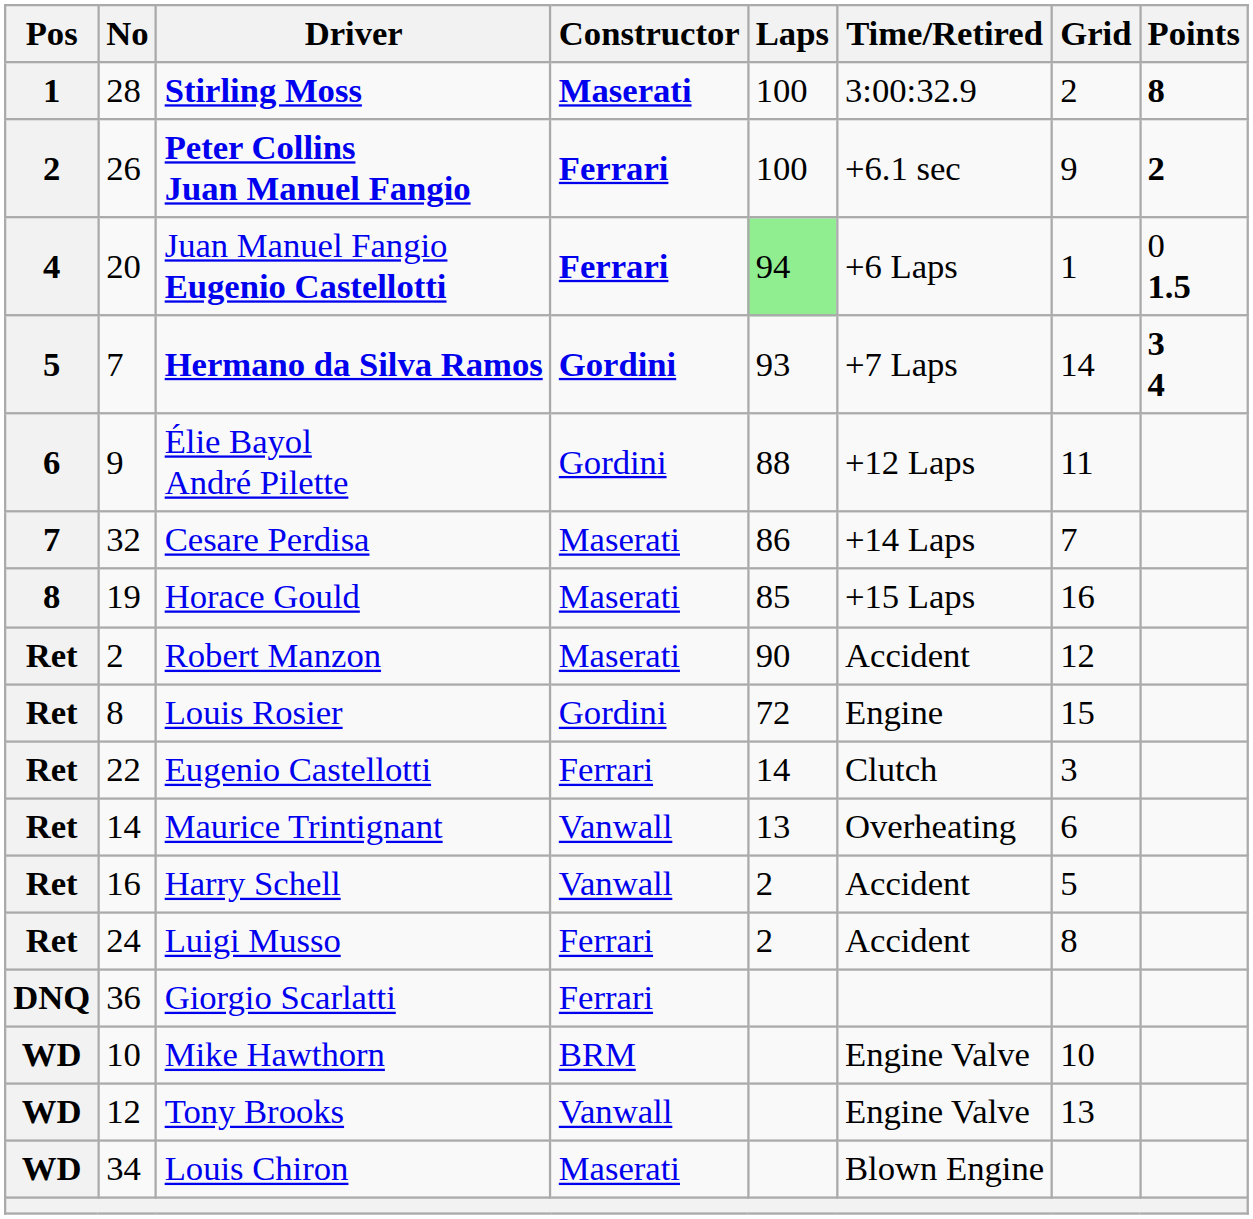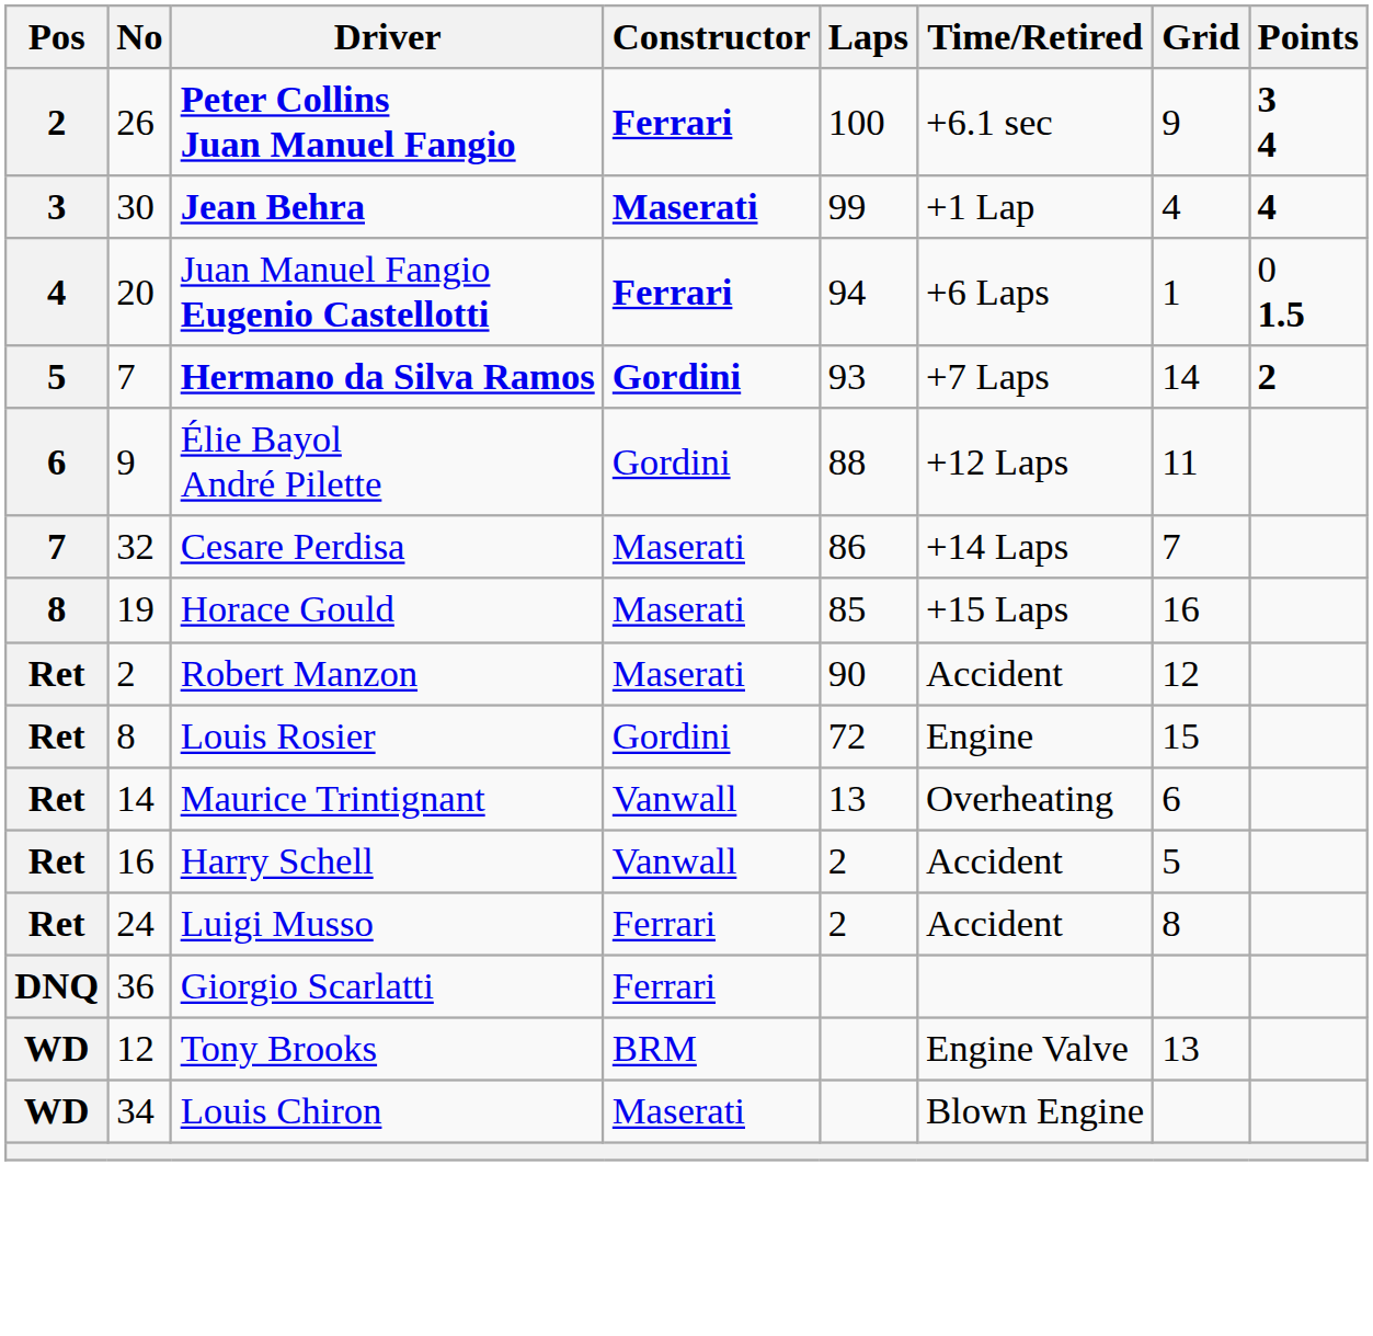 <table class="wikitable" style="font-size: 95%;">
 <tr>
 <th>Pos</th>
 <th>No</th>
 <th>Driver</th>
 <th>Constructor</th>
 <th>Laps</th>
 <th>Time/Retired</th>
 <th>Grid</th>
 <th>Points</th>
 </tr>
 <tr>
-<th>1</th>
-<td>28</td>
-<td> <strong><a href='#'>Stirling Moss</a></strong></td>
-<td><strong><a href='#'>Maserati</a></strong></td>
-<td>100</td>
-<td>3:00:32.9</td>
-<td>2</td>
-<td><strong>8</strong></td>
-</tr>
-<tr>
 <th>2</th>
 <td>26</td>
 <td> <strong><a href='#'>Peter Collins</a></strong><br> <strong><a href='#'>Juan Manuel Fangio</a></strong></td>
 <td><strong><a href='#'>Ferrari</a></strong></td>
 <td>100</td>
 <td>+6.1 sec</td>
 <td>9</td>
-<td><strong>2</strong></td>
+<td><strong>3</strong><br><strong>4</strong></td>
+</tr>
+<tr>
+<th>3</th>
+<td>30</td>
+<td> <strong><a href='#'>Jean Behra</a></strong></td>
+<td><strong><a href='#'>Maserati</a></strong></td>
+<td>99</td>
+<td>+1 Lap</td>
+<td>4</td>
+<td><strong>4</strong></td>
 </tr>
 <tr>
 <th>4</th>
 <td>20</td>
 <td> <a href='#'>Juan Manuel Fangio</a><br> <strong><a href='#'>Eugenio Castellotti</a></strong></td>
 <td><strong><a href='#'>Ferrari</a></strong></td>
-<td style="background: lightgreen;">94</td>
+<td>94</td>
 <td>+6 Laps</td>
 <td>1</td>
 <td>0<br><strong>1.5</strong></td>
 </tr>
 <tr>
 <th>5</th>
 <td>7</td>
 <td> <strong><a href='#'>Hermano da Silva Ramos</a></strong></td>
 <td><strong><a href='#'>Gordini</a></strong></td>
 <td>93</td>
 <td>+7 Laps</td>
 <td>14</td>
-<td><strong>3</strong><br><strong>4</strong></td>
+<td><strong>2</strong></td>
 </tr>
 <tr>
 <th>6</th>
 <td>9</td>
 <td> <a href='#'>Élie Bayol</a><br> <a href='#'>André Pilette</a></td>
 <td><a href='#'>Gordini</a></td>
 <td>88</td>
 <td>+12 Laps</td>
 <td>11</td>
 <td></td>
 </tr>
 <tr>
 <th>7</th>
 <td>32</td>
 <td> <a href='#'>Cesare Perdisa</a></td>
 <td><a href='#'>Maserati</a></td>
 <td>86</td>
 <td>+14 Laps</td>
 <td>7</td>
 <td></td>
 </tr>
 <tr>
 <th>8</th>
 <td>19</td>
 <td> <a href='#'>Horace Gould</a></td>
 <td><a href='#'>Maserati</a></td>
 <td>85</td>
 <td>+15 Laps</td>
 <td>16</td>
 <td></td>
 </tr>
 <tr>
 <th>Ret</th>
 <td>2</td>
 <td> <a href='#'>Robert Manzon</a></td>
 <td><a href='#'>Maserati</a></td>
 <td>90</td>
 <td>Accident</td>
 <td>12</td>
 <td></td>
 </tr>
 <tr>
 <th>Ret</th>
 <td>8</td>
 <td> <a href='#'>Louis Rosier</a></td>
 <td><a href='#'>Gordini</a></td>
 <td>72</td>
 <td>Engine</td>
 <td>15</td>
 <td></td>
 </tr>
 <tr>
 <th>Ret</th>
-<td>22</td>
-<td> <a href='#'>Eugenio Castellotti</a></td>
-<td><a href='#'>Ferrari</a></td>
-<td>14</td>
-<td>Clutch</td>
-<td>3</td>
-<td></td>
-</tr>
-<tr>
-<th>Ret</th>
 <td>14</td>
 <td> <a href='#'>Maurice Trintignant</a></td>
 <td><a href='#'>Vanwall</a></td>
 <td>13</td>
 <td>Overheating</td>
 <td>6</td>
 <td></td>
 </tr>
 <tr>
 <th>Ret</th>
 <td>16</td>
 <td> <a href='#'>Harry Schell</a></td>
 <td><a href='#'>Vanwall</a></td>
 <td>2</td>
 <td>Accident</td>
 <td>5</td>
 <td></td>
 </tr>
 <tr>
 <th>Ret</th>
 <td>24</td>
 <td> <a href='#'>Luigi Musso</a></td>
 <td><a href='#'>Ferrari</a></td>
 <td>2</td>
 <td>Accident</td>
 <td>8</td>
 <td></td>
 </tr>
 <tr>
 <th>DNQ</th>
 <td>36</td>
 <td> <a href='#'>Giorgio Scarlatti</a></td>
 <td><a href='#'>Ferrari</a></td>
 <td></td>
 <td></td>
 <td></td>
 <td></td>
 </tr>
 <tr>
 <th>WD</th>
-<td>10</td>
-<td> <a href='#'>Mike Hawthorn</a></td>
-<td><a href='#'>BRM</a></td>
-<td></td>
-<td>Engine Valve</td>
-<td>10</td>
-<td></td>
-</tr>
-<tr>
-<th>WD</th>
 <td>12</td>
 <td> <a href='#'>Tony Brooks</a></td>
-<td><a href='#'>Vanwall</a></td>
+<td><a href='#'>BRM</a></td>
 <td></td>
 <td>Engine Valve</td>
 <td>13</td>
 <td></td>
 </tr>
 <tr>
 <th>WD</th>
 <td>34</td>
 <td> <a href='#'>Louis Chiron</a></td>
 <td><a href='#'>Maserati</a></td>
 <td></td>
 <td>Blown Engine</td>
 <td></td>
 <td></td>
 </tr>
 <tr>
 <th colspan="8"></th>
 </tr>
 </table>
